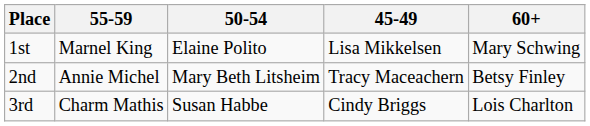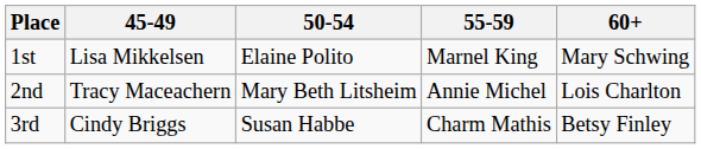 <table class="wikitable">
 <tr>
 <th>Place</th>
+<th>45-49</th>
+<th>50-54</th>
 <th>55-59</th>
-<th>50-54</th>
-<th>45-49</th>
 <th>60+</th>
 </tr>
 <tr>
 <td>1st</td>
+<td>Lisa Mikkelsen</td>
+<td>Elaine Polito</td>
 <td>Marnel King</td>
-<td>Elaine Polito</td>
-<td>Lisa Mikkelsen</td>
 <td>Mary Schwing</td>
 </tr>
 <tr>
 <td>2nd</td>
+<td>Tracy Maceachern</td>
+<td>Mary Beth Litsheim</td>
 <td>Annie Michel</td>
-<td>Mary Beth Litsheim</td>
-<td>Tracy Maceachern</td>
-<td>Betsy Finley</td>
+<td>Lois Charlton</td>
 </tr>
 <tr>
 <td>3rd</td>
+<td>Cindy Briggs</td>
+<td>Susan Habbe</td>
 <td>Charm Mathis</td>
-<td>Susan Habbe</td>
-<td>Cindy Briggs</td>
-<td>Lois Charlton</td>
+<td>Betsy Finley</td>
 </tr>
 </table>
